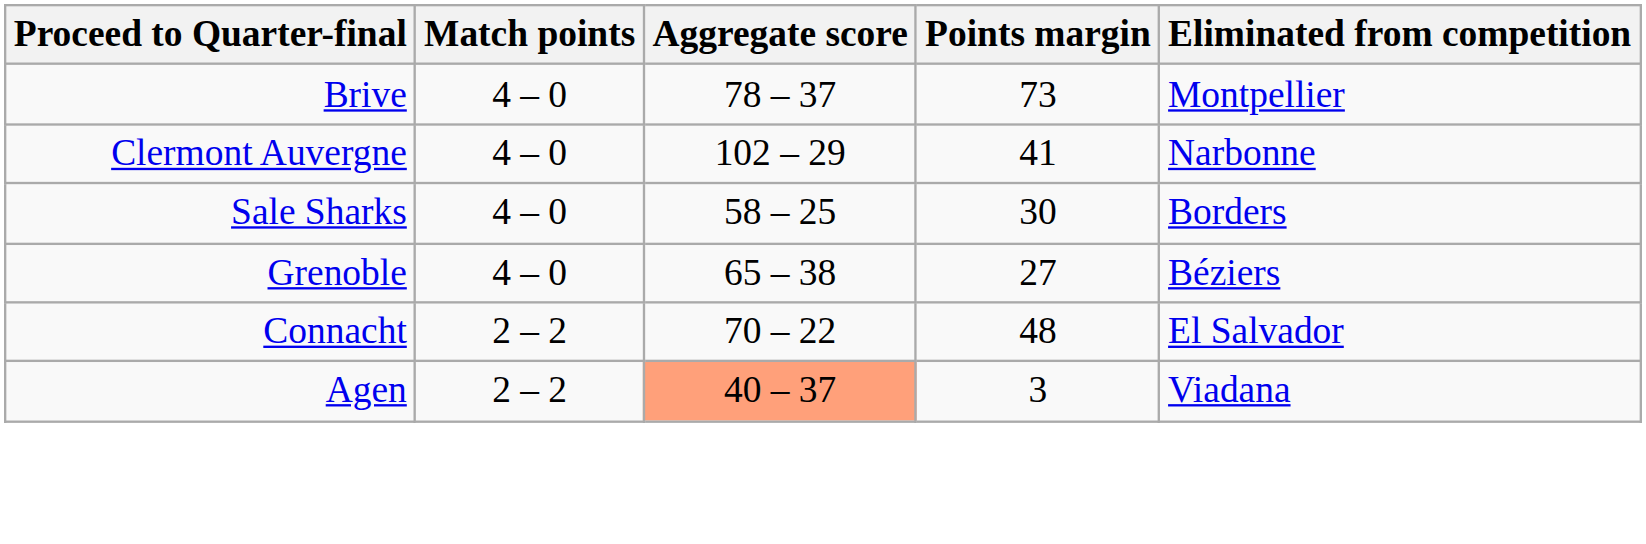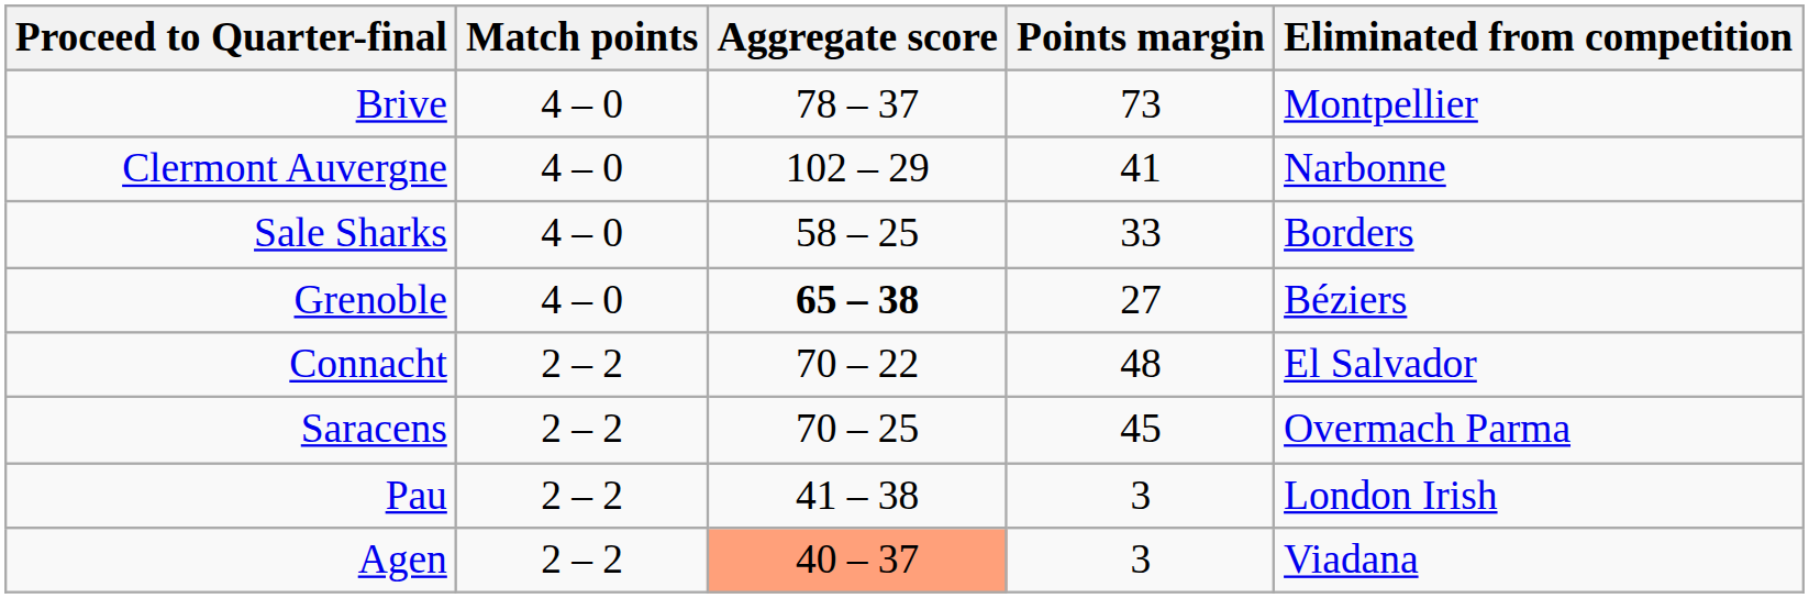 <table class="wikitable" style="text-align: center;">
 <tr>
 <th>Proceed to Quarter-final</th>
 <th>Match points</th>
 <th>Aggregate score</th>
 <th>Points margin</th>
 <th>Eliminated from competition</th>
 </tr>
 <tr>
 <td align="right"><a href='#'>Brive</a> </td>
 <td>4 – 0</td>
 <td>78 – 37</td>
 <td>73</td>
 <td align="left"> <a href='#'>Montpellier</a></td>
 </tr>
 <tr>
 <td align="right"><a href='#'>Clermont Auvergne</a> </td>
 <td>4 – 0</td>
 <td>102 – 29</td>
 <td>41</td>
 <td align="left"> <a href='#'>Narbonne</a></td>
 </tr>
 <tr>
 <td align="right"><a href='#'>Sale Sharks</a> </td>
 <td>4 – 0</td>
 <td>58 – 25</td>
-<td>30</td>
+<td>33</td>
 <td align="left"> <a href='#'>Borders</a></td>
 </tr>
 <tr>
 <td align="right"><a href='#'>Grenoble</a> </td>
 <td>4 – 0</td>
-<td>65 – 38</td>
+<td><strong>65 – 38</strong></td>
 <td>27</td>
 <td align="left"> <a href='#'>Béziers</a></td>
 </tr>
 <tr>
 <td align="right"><a href='#'>Connacht</a> </td>
 <td>2 – 2</td>
 <td>70 – 22</td>
 <td>48</td>
 <td align="left"> <a href='#'>El Salvador</a></td>
 </tr>
 <tr>
+<td align="right"><a href='#'>Saracens</a> </td>
+<td>2 – 2</td>
+<td>70 – 25</td>
+<td>45</td>
+<td align="left"> <a href='#'>Overmach Parma</a></td>
+</tr>
+<tr>
+<td align="right"><a href='#'>Pau</a> </td>
+<td>2 – 2</td>
+<td>41 – 38</td>
+<td>3</td>
+<td align="left"> <a href='#'>London Irish</a></td>
+</tr>
+<tr>
 <td align="right"><a href='#'>Agen</a> </td>
 <td>2 – 2</td>
 <td style="background: lightsalmon;">40 – 37</td>
 <td>3</td>
 <td align="left"> <a href='#'>Viadana</a></td>
 </tr>
 </table>
